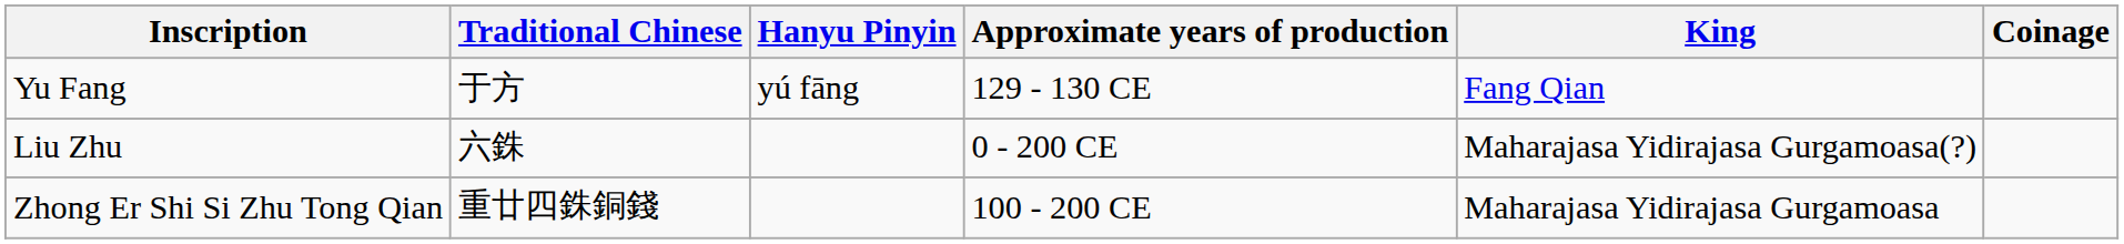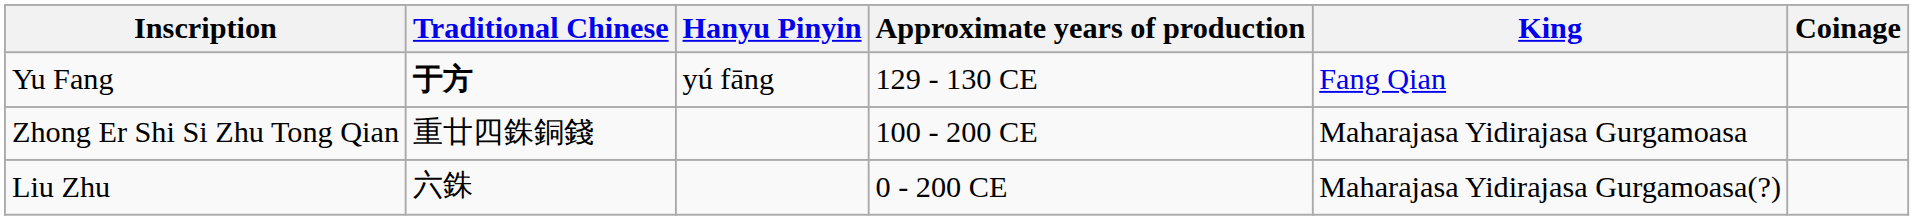 <table class="wikitable">
 <tr>
 <th>Inscription</th>
 <th><a href='#'>Traditional Chinese</a></th>
 <th><a href='#'>Hanyu Pinyin</a></th>
 <th>Approximate years of production</th>
 <th><a href='#'>King</a></th>
 <th>Coinage</th>
 </tr>
 <tr>
 <td>Yu Fang</td>
-<td>于方</td>
+<td><strong>于方</strong></td>
 <td>yú fāng</td>
 <td>129 - 130 CE</td>
 <td><a href='#'>Fang Qian</a></td>
+<td></td>
+</tr>
+<tr>
+<td>Zhong Er Shi Si Zhu Tong Qian</td>
+<td>重廿四銖銅錢</td>
+<td></td>
+<td>100 - 200 CE</td>
+<td>Maharajasa Yidirajasa Gurgamoasa</td>
 <td></td>
 </tr>
 <tr>
 <td>Liu Zhu</td>
 <td>六銖</td>
 <td></td>
 <td>0 - 200 CE</td>
 <td>Maharajasa Yidirajasa Gurgamoasa(?)</td>
 <td></td>
 </tr>
-<tr>
-<td>Zhong Er Shi Si Zhu Tong Qian</td>
-<td>重廿四銖銅錢</td>
-<td></td>
-<td>100 - 200 CE</td>
-<td>Maharajasa Yidirajasa Gurgamoasa</td>
-<td></td>
-</tr>
 </table>
